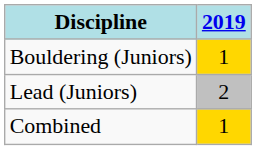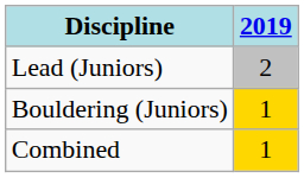 <table class="wikitable" style="text-align: center">
 <tr>
 <th style="background: #b0e0e6">Discipline</th>
 <th style="background: #b0e0e6"><a href='#'>2019</a></th>
 </tr>
 <tr>
+<td align="left">Lead (Juniors)</td>
+<td style="background: silver">2</td>
+</tr>
+<tr>
 <td align="left">Bouldering (Juniors)</td>
 <td style="background: gold">1</td>
-</tr>
-<tr>
-<td align="left">Lead (Juniors)</td>
-<td style="background: silver">2</td>
 </tr>
 <tr>
 <td align="left">Combined</td>
 <td style="background: gold">1</td>
 </tr>
 </table>
